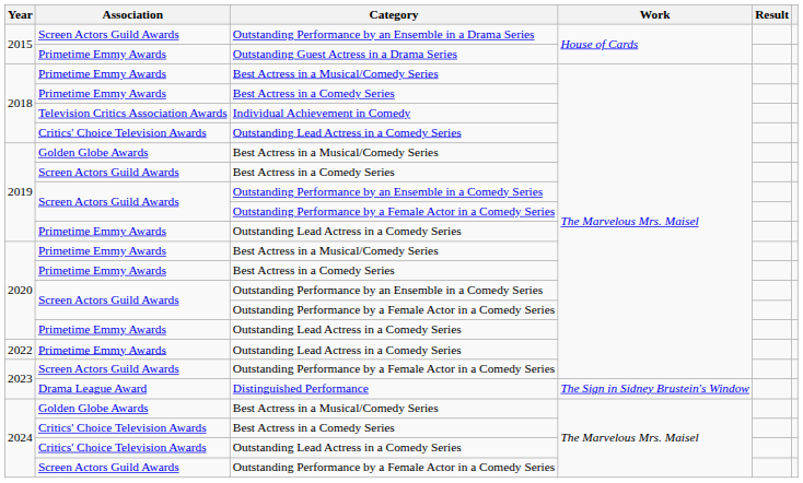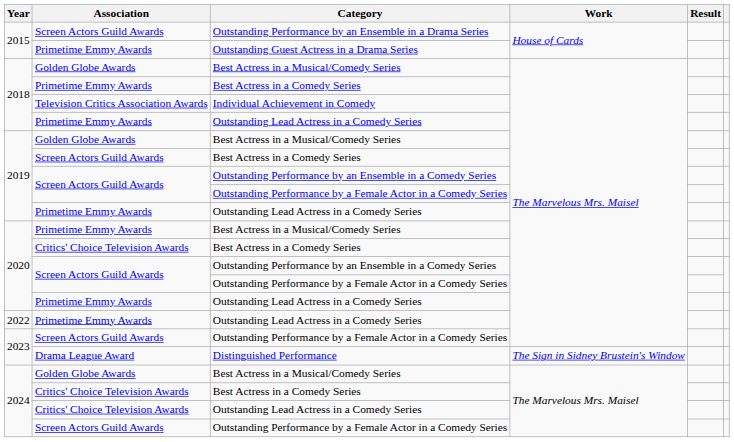 <table class="wikitable sortable">
 <tr>
 <th scope="col">Year</th>
 <th scope="col">Association</th>
 <th scope="col">Category</th>
 <th scope="col">Work</th>
 <th scope="col">Result</th>
 <th scope="col" class="unsortable"></th>
 </tr>
 <tr>
 <td rowspan="2">2015</td>
 <td><a href='#'>Screen Actors Guild Awards</a></td>
 <td><a href='#'>Outstanding Performance by an Ensemble in a Drama Series</a></td>
 <td rowspan="2"><em><a href='#'>House of Cards</a></em></td>
 <td></td>
 <td align="center"></td>
 </tr>
 <tr>
 <td><a href='#'>Primetime Emmy Awards</a></td>
 <td><a href='#'>Outstanding Guest Actress in a Drama Series</a></td>
 <td></td>
 <td align="center"></td>
 </tr>
 <tr>
 <td rowspan="4">2018</td>
-<td><a href='#'>Primetime Emmy Awards</a></td>
+<td><a href='#'>Golden Globe Awards</a></td>
 <td><a href='#'>Best Actress in a Musical/Comedy Series</a></td>
 <td rowspan="16"><em><a href='#'>The Marvelous Mrs. Maisel</a></em></td>
 <td></td>
 <td align="center"></td>
 </tr>
 <tr>
 <td><a href='#'>Primetime Emmy Awards</a></td>
 <td><a href='#'>Best Actress in a Comedy Series</a></td>
 <td></td>
 <td align="center"></td>
 </tr>
 <tr>
 <td><a href='#'>Television Critics Association Awards</a></td>
 <td><a href='#'>Individual Achievement in Comedy</a></td>
 <td></td>
 <td align="center"></td>
 </tr>
 <tr>
-<td><a href='#'>Critics' Choice Television Awards</a></td>
+<td><a href='#'>Primetime Emmy Awards</a></td>
 <td><a href='#'>Outstanding Lead Actress in a Comedy Series</a></td>
 <td></td>
 <td align="center"></td>
 </tr>
 <tr>
 <td rowspan="5">2019</td>
 <td><a href='#'>Golden Globe Awards</a></td>
 <td>Best Actress in a Musical/Comedy Series</td>
 <td></td>
 <td align="center"></td>
 </tr>
 <tr>
 <td><a href='#'>Screen Actors Guild Awards</a></td>
 <td>Best Actress in a Comedy Series</td>
 <td></td>
 <td align="center"></td>
 </tr>
 <tr>
 <td rowspan="2"><a href='#'>Screen Actors Guild Awards</a></td>
 <td><a href='#'>Outstanding Performance by an Ensemble in a Comedy Series</a></td>
 <td></td>
 <td rowspan="2" align="center"></td>
 </tr>
 <tr>
 <td><a href='#'>Outstanding Performance by a Female Actor in a Comedy Series</a></td>
 <td></td>
 </tr>
 <tr>
 <td><a href='#'>Primetime Emmy Awards</a></td>
 <td>Outstanding Lead Actress in a Comedy Series</td>
 <td></td>
 <td align="center"></td>
 </tr>
 <tr>
 <td rowspan="5">2020</td>
 <td><a href='#'>Primetime Emmy Awards</a></td>
 <td>Best Actress in a Musical/Comedy Series</td>
 <td></td>
 <td></td>
 </tr>
 <tr>
-<td><a href='#'>Primetime Emmy Awards</a></td>
+<td><a href='#'>Critics' Choice Television Awards</a></td>
 <td>Best Actress in a Comedy Series</td>
 <td></td>
 <td align="center"></td>
 </tr>
 <tr>
 <td rowspan="2"><a href='#'>Screen Actors Guild Awards</a></td>
 <td>Outstanding Performance by an Ensemble in a Comedy Series</td>
 <td></td>
 <td rowspan="2" align="center"></td>
 </tr>
 <tr>
 <td>Outstanding Performance by a Female Actor in a Comedy Series</td>
 <td></td>
 </tr>
 <tr>
 <td><a href='#'>Primetime Emmy Awards</a></td>
 <td>Outstanding Lead Actress in a Comedy Series</td>
 <td></td>
 <td align="center"></td>
 </tr>
 <tr>
 <td>2022</td>
 <td><a href='#'>Primetime Emmy Awards</a></td>
 <td>Outstanding Lead Actress in a Comedy Series</td>
 <td></td>
 <td align="center"></td>
 </tr>
 <tr>
 <td rowspan="2">2023</td>
 <td><a href='#'>Screen Actors Guild Awards</a></td>
 <td>Outstanding Performance by a Female Actor in a Comedy Series</td>
 <td></td>
 <td align="center"></td>
 </tr>
 <tr>
 <td><a href='#'>Drama League Award</a></td>
 <td><a href='#'>Distinguished Performance</a></td>
 <td><em><a href='#'>The Sign in Sidney Brustein's Window</a></em></td>
 <td></td>
 <td align="center"></td>
 </tr>
 <tr>
 <td rowspan="4">2024</td>
 <td><a href='#'>Golden Globe Awards</a></td>
 <td>Best Actress in a Musical/Comedy Series</td>
 <td rowspan=4><em>The Marvelous Mrs. Maisel</em></td>
 <td></td>
 <td align="center"></td>
 </tr>
 <tr>
 <td><a href='#'>Critics' Choice Television Awards</a></td>
 <td>Best Actress in a Comedy Series</td>
 <td></td>
 <td align="center"></td>
 </tr>
 <tr>
 <td><a href='#'>Critics' Choice Television Awards</a></td>
 <td>Outstanding Lead Actress in a Comedy Series</td>
 <td></td>
 <td align="center"></td>
 </tr>
 <tr>
 <td><a href='#'>Screen Actors Guild Awards</a></td>
 <td>Outstanding Performance by a Female Actor in a Comedy Series</td>
 <td></td>
 <td align="center"></td>
 </tr>
 </table>
